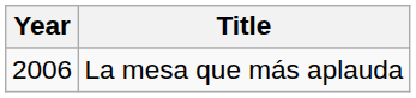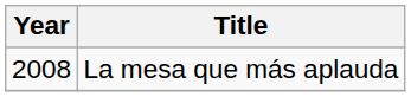 <table class="wikitable sortable">
 <tr>
 <th>Year</th>
 <th>Title</th>
 </tr>
 <tr>
-<td>2006</td>
+<td>2008</td>
 <td>La mesa que más aplauda</td>
 </tr>
 <tr>
 </tr>
 </table>
